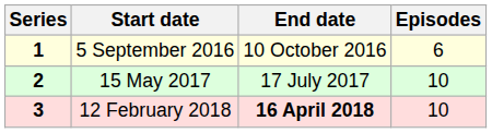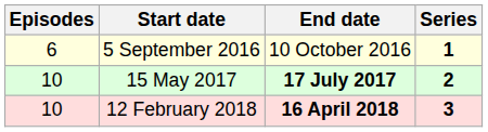 <table class="wikitable" style="text-align:center;">
 <tr>
-<th>Series</th>
+<th>Episodes</th>
 <th>Start date</th>
 <th>End date</th>
-<th>Episodes</th>
+<th>Series</th>
 </tr>
 <tr bgcolor="#ffffdd">
-<td><strong>1</strong></td>
+<td>6</td>
 <td>5 September 2016</td>
 <td>10 October 2016</td>
-<td>6</td>
+<td><strong>1</strong></td>
 </tr>
 <tr bgcolor="#ddffdd">
+<td>10</td>
+<td>15 May 2017</td>
+<td><strong>17 July 2017</strong></td>
 <td><strong>2</strong></td>
-<td>15 May 2017</td>
-<td>17 July 2017</td>
-<td>10</td>
 </tr>
 <tr bgcolor="#ffdddd">
-<td><strong>3</strong></td>
+<td>10</td>
 <td>12 February 2018</td>
 <td><strong>16 April 2018</strong></td>
-<td>10</td>
+<td><strong>3</strong></td>
 </tr>
 </table>
